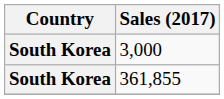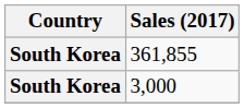 <table class="wikitable plainrowheaders">
 <tr>
 <th>Country</th>
 <th>Sales (2017)</th>
 </tr>
 <tr>
 <th scope="row">South Korea </th>
-<td>3,000</td>
+<td>361,855</td>
 </tr>
 <tr>
 <th scope="row">South Korea </th>
-<td>361,855</td>
+<td>3,000</td>
 </tr>
 <tr>
 </tr>
 </table>
